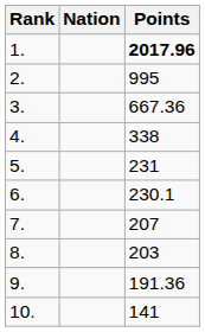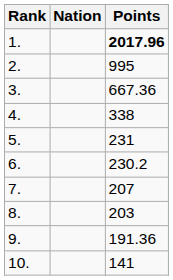 <table class="wikitable sortable">
 <tr>
 <th>Rank</th>
 <th>Nation</th>
 <th>Points</th>
 </tr>
 <tr>
 <td>1.</td>
 <td></td>
 <td><strong>2017.96</strong></td>
 </tr>
 <tr>
 <td>2.</td>
 <td></td>
 <td>995</td>
 </tr>
 <tr>
 <td>3.</td>
 <td></td>
 <td>667.36</td>
 </tr>
 <tr>
 <td>4.</td>
 <td></td>
 <td>338</td>
 </tr>
 <tr>
 <td>5.</td>
 <td></td>
 <td>231</td>
 </tr>
 <tr>
 <td>6.</td>
 <td></td>
-<td>230.1</td>
+<td>230.2</td>
 </tr>
 <tr>
 <td>7.</td>
 <td></td>
 <td>207</td>
 </tr>
 <tr>
 <td>8.</td>
 <td></td>
 <td>203</td>
 </tr>
 <tr>
 <td>9.</td>
 <td></td>
 <td>191.36</td>
 </tr>
 <tr>
 <td>10.</td>
 <td></td>
 <td>141</td>
 </tr>
 </table>
